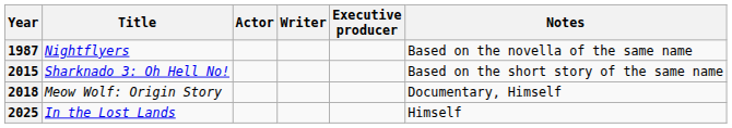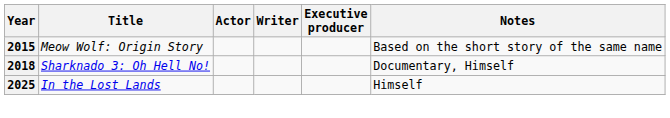 <table class="wikitable plainrowheaders sortable">
 <tr>
 <th scope="col">Year</th>
 <th scope="col">Title</th>
 <th scope="col">Actor</th>
 <th scope="col">Writer</th>
 <th scope="col">Executive<br>producer</th>
 <th scope="col" class="unsortable">Notes</th>
 </tr>
 <tr>
-<th scope=row>1987</th>
-<td><em><a href='#'>Nightflyers</a></em></td>
-<td></td>
-<td></td>
-<td></td>
-<td>Based on the novella of the same name</td>
-</tr>
-<tr>
 <th scope=row>2015</th>
-<td><em><a href='#'>Sharknado 3: Oh Hell No!</a></em></td>
+<td><em>Meow Wolf: Origin Story</em></td>
 <td></td>
 <td></td>
 <td></td>
 <td>Based on the short story of the same name</td>
 </tr>
 <tr>
 <th scope=row>2018</th>
-<td><em>Meow Wolf: Origin Story</em></td>
+<td><em><a href='#'>Sharknado 3: Oh Hell No!</a></em></td>
 <td></td>
 <td></td>
 <td></td>
 <td>Documentary, Himself</td>
 </tr>
 <tr>
 <th scope=row>2025</th>
 <td><em><a href='#'>In the Lost Lands</a></em></td>
 <td></td>
 <td></td>
 <td></td>
 <td>Himself</td>
 </tr>
 </table>
